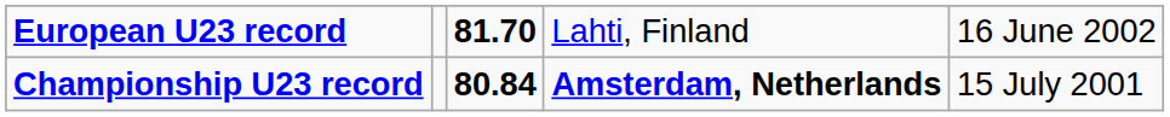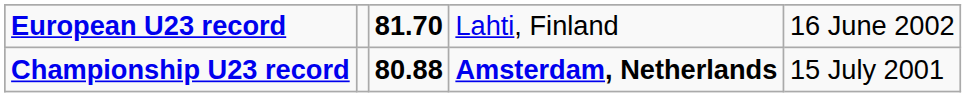 <table class="wikitable">
 <tr>
 <td><strong><a href='#'>European U23 record</a></strong></td>
 <td></td>
 <td><strong>81.70</strong></td>
 <td><a href='#'>Lahti</a>, Finland</td>
 <td>16 June 2002</td>
 </tr>
 <tr>
 <td><strong><a href='#'>Championship U23 record</a></strong></td>
 <td></td>
-<td><strong>80.84</strong></td>
+<td><strong>80.88</strong></td>
 <td><strong><a href='#'>Amsterdam</a>, Netherlands</strong></td>
 <td>15 July 2001</td>
 </tr>
 </table>
